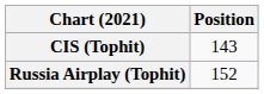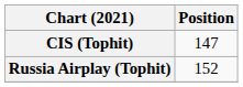 <table class="wikitable sortable plainrowheaders" style="text-align:center;">
 <tr>
 <th scope="col">Chart (2021)</th>
 <th scope="col">Position</th>
 </tr>
 <tr>
 <th scope="row">CIS (Tophit)</th>
-<td>143</td>
+<td>147</td>
 </tr>
 <tr>
 <th scope="row">Russia Airplay (Tophit)</th>
 <td>152</td>
 </tr>
 <tr>
 </tr>
 </table>
